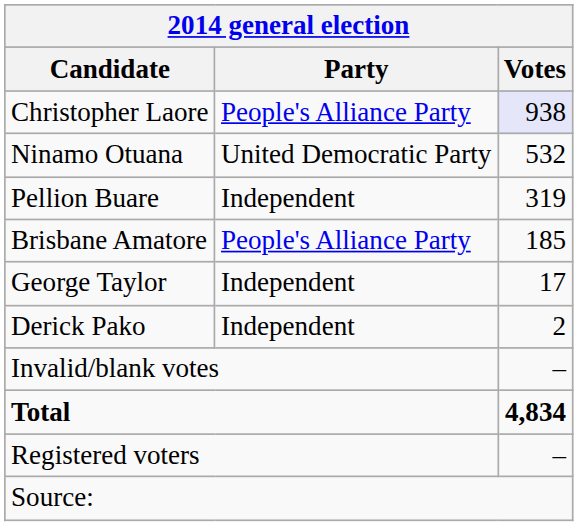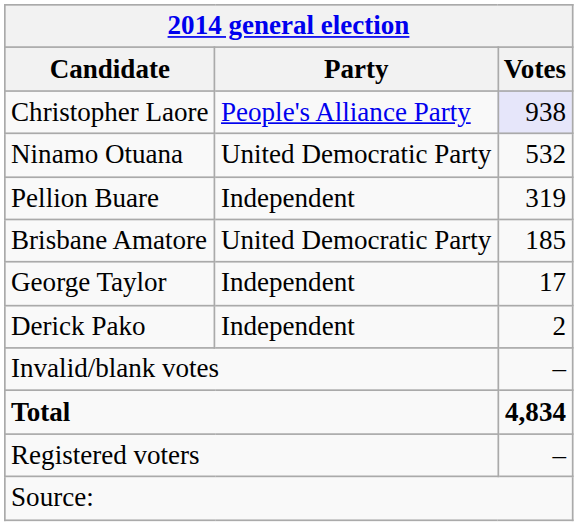 <table class="wikitable" style="text-align:left">
 <tr>
 <th colspan="3"><a href='#'>2014 general election</a></th>
 </tr>
 <tr>
 <th>Candidate</th>
 <th>Party</th>
 <th>Votes</th>
 </tr>
 <tr>
 <td>Christopher Laore</td>
 <td><a href='#'>People's Alliance Party</a></td>
 <td align="right" style="background: lavender;">938</td>
 </tr>
 <tr>
 <td>Ninamo Otuana</td>
 <td>United Democratic Party</td>
 <td align="right">532</td>
 </tr>
 <tr>
 <td>Pellion Buare</td>
 <td>Independent</td>
 <td align="right">319</td>
 </tr>
 <tr>
 <td>Brisbane Amatore</td>
-<td><a href='#'>People's Alliance Party</a></td>
+<td>United Democratic Party</td>
 <td align="right">185</td>
 </tr>
 <tr>
 <td>George Taylor</td>
 <td>Independent</td>
 <td align="right">17</td>
 </tr>
 <tr>
 <td>Derick Pako</td>
 <td>Independent</td>
 <td align="right">2</td>
 </tr>
 <tr>
 <td colspan="2">Invalid/blank votes</td>
 <td align="right">–</td>
 </tr>
 <tr>
 <td colspan="2"><strong>Total</strong></td>
 <td align=right><strong>4,834</strong></td>
 </tr>
 <tr>
 <td colspan="2">Registered voters</td>
 <td align=right>–</td>
 </tr>
 <tr>
 <td colspan="3">Source: </td>
 </tr>
 </table>
